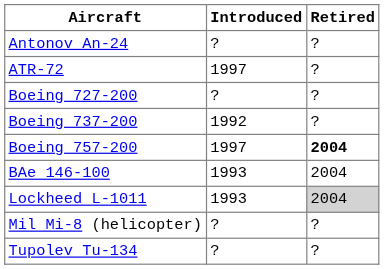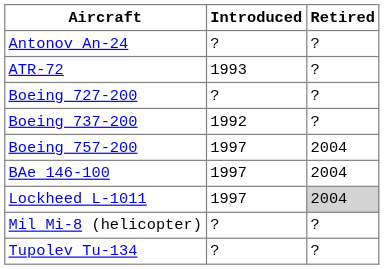 <table class="toccolours" border="1" cellpadding="3" style="margin: 1em auto; border-collapse:collapse;">
 <tr>
 <th>Aircraft</th>
 <th>Introduced</th>
 <th>Retired</th>
 </tr>
 <tr>
 <td><a href='#'>Antonov An-24</a></td>
 <td>?</td>
 <td>?</td>
 </tr>
 <tr>
 <td><a href='#'>ATR-72</a></td>
-<td>1997</td>
+<td>1993</td>
 <td>?</td>
 </tr>
 <tr>
 <td><a href='#'>Boeing 727-200</a></td>
 <td>?</td>
 <td>?</td>
 </tr>
 <tr>
 <td><a href='#'>Boeing 737-200</a></td>
 <td>1992</td>
 <td>?</td>
 </tr>
 <tr>
 <td><a href='#'>Boeing 757-200</a></td>
 <td>1997</td>
-<td><strong>2004</strong></td>
+<td>2004</td>
 </tr>
 <tr>
 <td><a href='#'>BAe 146-100</a></td>
-<td>1993</td>
+<td>1997</td>
 <td>2004</td>
 </tr>
 <tr>
 <td><a href='#'>Lockheed L-1011</a></td>
-<td>1993</td>
+<td>1997</td>
 <td style="background: lightgrey;">2004</td>
 </tr>
 <tr>
 <td><a href='#'>Mil Mi-8</a> (helicopter)</td>
 <td>?</td>
 <td>?</td>
 </tr>
 <tr>
 <td><a href='#'>Tupolev Tu-134</a></td>
 <td>?</td>
 <td>?</td>
 </tr>
 </table>
